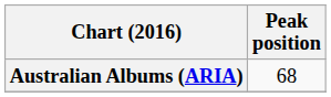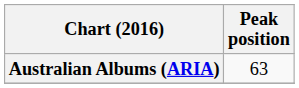 <table class="wikitable sortable plainrowheaders" style="text-align:center">
 <tr>
 <th scope="col">Chart (2016)</th>
 <th scope="col">Peak<br> position</th>
 </tr>
 <tr>
 <th scope="row">Australian Albums (<a href='#'>ARIA</a>)</th>
-<td>68</td>
+<td>63</td>
 </tr>
 <tr>
 </tr>
 <tr>
 </tr>
 <tr>
 </tr>
 <tr>
 </tr>
 <tr>
 </tr>
 </table>
